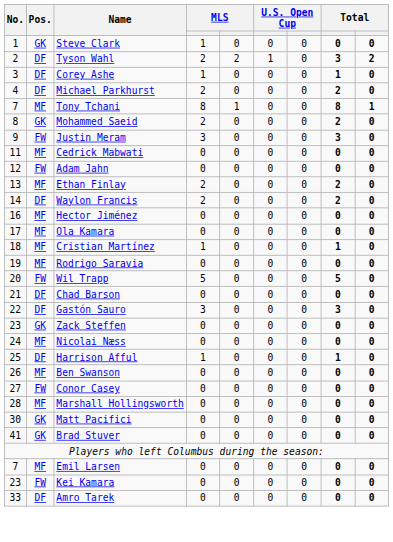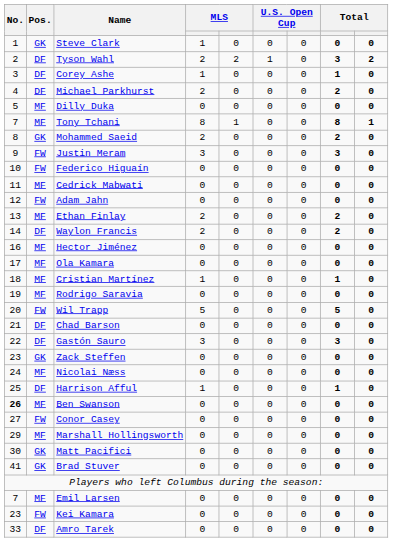 <table class="wikitable sortable" style="text-align: center;">
 <tr>
 <th rowspan=2>No.</th>
 <th rowspan=2>Pos.</th>
 <th rowspan=2>Name</th>
 <th colspan=2 style="width:85px;"><a href='#'>MLS</a></th>
 <th colspan=2 style="width:85px;"><a href='#'>U.S. Open Cup</a></th>
 <th colspan=2 style="width:85px;"><strong>Total</strong></th>
 </tr>
 <tr>
 <th></th>
 <th></th>
 <th></th>
 <th></th>
 <th></th>
 <th></th>
 </tr>
 <tr>
 <td>1</td>
 <td><a href='#'>GK</a></td>
 <td align=left> <a href='#'>Steve Clark</a></td>
 <td>1</td>
 <td>0</td>
 <td>0</td>
 <td>0</td>
 <td><strong>0</strong></td>
 <td><strong>0</strong></td>
 </tr>
 <tr>
 <td>2</td>
 <td><a href='#'>DF</a></td>
 <td align=left> <a href='#'>Tyson Wahl</a></td>
 <td>2</td>
 <td>2</td>
 <td>1</td>
 <td>0</td>
 <td><strong>3</strong></td>
 <td><strong>2</strong></td>
 </tr>
 <tr>
 <td>3</td>
 <td><a href='#'>DF</a></td>
 <td align=left> <a href='#'>Corey Ashe</a></td>
 <td>1</td>
 <td>0</td>
 <td>0</td>
 <td>0</td>
 <td><strong>1</strong></td>
 <td><strong>0</strong></td>
 </tr>
 <tr>
 <td>4</td>
 <td><a href='#'>DF</a></td>
 <td align=left> <a href='#'>Michael Parkhurst</a></td>
 <td>2</td>
 <td>0</td>
 <td>0</td>
 <td>0</td>
 <td><strong>2</strong></td>
 <td><strong>0</strong></td>
 </tr>
 <tr>
+<td>5</td>
+<td><a href='#'>MF</a></td>
+<td align=left> <a href='#'>Dilly Duka</a></td>
+<td>0</td>
+<td>0</td>
+<td>0</td>
+<td>0</td>
+<td><strong>0</strong></td>
+<td><strong>0</strong></td>
+</tr>
+<tr>
 <td>7</td>
 <td><a href='#'>MF</a></td>
 <td align=left> <a href='#'>Tony Tchani</a></td>
 <td>8</td>
 <td>1</td>
 <td>0</td>
 <td>0</td>
 <td><strong>8</strong></td>
 <td><strong>1</strong></td>
 </tr>
 <tr>
 <td>8</td>
 <td><a href='#'>GK</a></td>
 <td align=left> <a href='#'>Mohammed Saeid</a></td>
 <td>2</td>
 <td>0</td>
 <td>0</td>
 <td>0</td>
 <td><strong>2</strong></td>
 <td><strong>0</strong></td>
 </tr>
 <tr>
 <td>9</td>
 <td><a href='#'>FW</a></td>
 <td align=left> <a href='#'>Justin Meram</a></td>
 <td>3</td>
 <td>0</td>
 <td>0</td>
 <td>0</td>
 <td><strong>3</strong></td>
+<td><strong>0</strong></td>
+</tr>
+<tr>
+<td>10</td>
+<td><a href='#'>FW</a></td>
+<td align=left> <a href='#'>Federico Higuaín</a></td>
+<td>0</td>
+<td>0</td>
+<td>0</td>
+<td>0</td>
+<td><strong>0</strong></td>
 <td><strong>0</strong></td>
 </tr>
 <tr>
 <td>11</td>
 <td><a href='#'>MF</a></td>
 <td align=left> <a href='#'>Cedrick Mabwati</a></td>
 <td>0</td>
 <td>0</td>
 <td>0</td>
 <td>0</td>
 <td><strong>0</strong></td>
 <td><strong>0</strong></td>
 </tr>
 <tr>
 <td>12</td>
 <td><a href='#'>FW</a></td>
 <td align=left> <a href='#'>Adam Jahn</a></td>
 <td>0</td>
 <td>0</td>
 <td>0</td>
 <td>0</td>
 <td><strong>0</strong></td>
 <td><strong>0</strong></td>
 </tr>
 <tr>
 <td>13</td>
 <td><a href='#'>MF</a></td>
 <td align=left> <a href='#'>Ethan Finlay</a></td>
 <td>2</td>
 <td>0</td>
 <td>0</td>
 <td>0</td>
 <td><strong>2</strong></td>
 <td><strong>0</strong></td>
 </tr>
 <tr>
 <td>14</td>
 <td><a href='#'>DF</a></td>
 <td align=left> <a href='#'>Waylon Francis</a></td>
 <td>2</td>
 <td>0</td>
 <td>0</td>
 <td>0</td>
 <td><strong>2</strong></td>
 <td><strong>0</strong></td>
 </tr>
 <tr>
 <td>16</td>
 <td><a href='#'>MF</a></td>
 <td align=left> <a href='#'>Hector Jiménez</a></td>
 <td>0</td>
 <td>0</td>
 <td>0</td>
 <td>0</td>
 <td><strong>0</strong></td>
 <td><strong>0</strong></td>
 </tr>
 <tr>
 <td>17</td>
 <td><a href='#'>MF</a></td>
 <td align=left> <a href='#'>Ola Kamara</a></td>
 <td>0</td>
 <td>0</td>
 <td>0</td>
 <td>0</td>
 <td><strong>0</strong></td>
 <td><strong>0</strong></td>
 </tr>
 <tr>
 <td>18</td>
 <td><a href='#'>MF</a></td>
 <td align=left> <a href='#'>Cristian Martínez</a></td>
 <td>1</td>
 <td>0</td>
 <td>0</td>
 <td>0</td>
 <td><strong>1</strong></td>
 <td><strong>0</strong></td>
 </tr>
 <tr>
 <td>19</td>
 <td><a href='#'>MF</a></td>
 <td align=left> <a href='#'>Rodrigo Saravia</a></td>
 <td>0</td>
 <td>0</td>
 <td>0</td>
 <td>0</td>
 <td><strong>0</strong></td>
 <td><strong>0</strong></td>
 </tr>
 <tr>
 <td>20</td>
 <td><a href='#'>FW</a></td>
 <td align=left> <a href='#'>Wil Trapp</a></td>
 <td>5</td>
 <td>0</td>
 <td>0</td>
 <td>0</td>
 <td><strong>5</strong></td>
 <td><strong>0</strong></td>
 </tr>
 <tr>
 <td>21</td>
 <td><a href='#'>DF</a></td>
 <td align=left> <a href='#'>Chad Barson</a></td>
 <td>0</td>
 <td>0</td>
 <td>0</td>
 <td>0</td>
 <td><strong>0</strong></td>
 <td><strong>0</strong></td>
 </tr>
 <tr>
 <td>22</td>
 <td><a href='#'>DF</a></td>
 <td align=left> <a href='#'>Gastón Sauro</a></td>
 <td>3</td>
 <td>0</td>
 <td>0</td>
 <td>0</td>
 <td><strong>3</strong></td>
 <td><strong>0</strong></td>
 </tr>
 <tr>
 <td>23</td>
 <td><a href='#'>GK</a></td>
 <td align=left> <a href='#'>Zack Steffen</a></td>
 <td>0</td>
 <td>0</td>
 <td>0</td>
 <td>0</td>
 <td><strong>0</strong></td>
 <td><strong>0</strong></td>
 </tr>
 <tr>
 <td>24</td>
 <td><a href='#'>MF</a></td>
 <td align=left> <a href='#'>Nicolai Næss</a></td>
 <td>0</td>
 <td>0</td>
 <td>0</td>
 <td>0</td>
 <td><strong>0</strong></td>
 <td><strong>0</strong></td>
 </tr>
 <tr>
 <td>25</td>
 <td><a href='#'>DF</a></td>
 <td align=left> <a href='#'>Harrison Afful</a></td>
 <td>1</td>
 <td>0</td>
 <td>0</td>
 <td>0</td>
 <td><strong>1</strong></td>
 <td><strong>0</strong></td>
 </tr>
 <tr>
-<td>26</td>
+<td><strong>26</strong></td>
 <td><a href='#'>MF</a></td>
 <td align=left> <a href='#'>Ben Swanson</a></td>
 <td>0</td>
 <td>0</td>
 <td>0</td>
 <td>0</td>
 <td><strong>0</strong></td>
 <td><strong>0</strong></td>
 </tr>
 <tr>
 <td>27</td>
 <td><a href='#'>FW</a></td>
 <td align=left> <a href='#'>Conor Casey</a></td>
 <td>0</td>
 <td>0</td>
 <td>0</td>
 <td>0</td>
 <td><strong>0</strong></td>
 <td><strong>0</strong></td>
 </tr>
 <tr>
-<td>28</td>
+<td>29</td>
 <td><a href='#'>MF</a></td>
 <td align=left> <a href='#'>Marshall Hollingsworth</a></td>
 <td>0</td>
 <td>0</td>
 <td>0</td>
 <td>0</td>
 <td><strong>0</strong></td>
 <td><strong>0</strong></td>
 </tr>
 <tr>
 <td>30</td>
 <td><a href='#'>GK</a></td>
 <td align=left> <a href='#'>Matt Pacifici</a></td>
 <td>0</td>
 <td>0</td>
 <td>0</td>
 <td>0</td>
 <td><strong>0</strong></td>
 <td><strong>0</strong></td>
 </tr>
 <tr>
 <td>41</td>
 <td><a href='#'>GK</a></td>
 <td align=left> <a href='#'>Brad Stuver</a></td>
 <td>0</td>
 <td>0</td>
 <td>0</td>
 <td>0</td>
 <td><strong>0</strong></td>
 <td><strong>0</strong></td>
 </tr>
 <tr>
 <td colspan=9 align=center><em>Players who left Columbus during the season:</em></td>
 </tr>
 <tr>
 <td>7</td>
 <td><a href='#'>MF</a></td>
 <td align=left> <a href='#'>Emil Larsen</a></td>
 <td>0</td>
 <td>0</td>
 <td>0</td>
 <td>0</td>
 <td><strong>0</strong></td>
 <td><strong>0</strong></td>
 </tr>
 <tr>
 <td>23</td>
 <td><a href='#'>FW</a></td>
 <td align=left> <a href='#'>Kei Kamara</a></td>
 <td>0</td>
 <td>0</td>
 <td>0</td>
 <td>0</td>
 <td><strong>0</strong></td>
 <td><strong>0</strong></td>
 </tr>
 <tr>
 <td>33</td>
 <td><a href='#'>DF</a></td>
 <td align=left> <a href='#'>Amro Tarek</a></td>
 <td>0</td>
 <td>0</td>
 <td>0</td>
 <td>0</td>
 <td><strong>0</strong></td>
 <td><strong>0</strong></td>
 </tr>
 </table>
